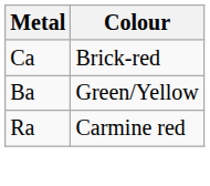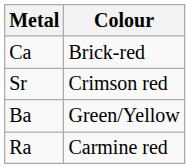 <table class="wikitable">
 <tr>
 <th><strong>Metal</strong></th>
 <th><strong>Colour</strong></th>
 </tr>
 <tr>
 <td>Ca</td>
 <td>Brick-red</td>
 </tr>
 <tr>
+<td>Sr</td>
+<td>Crimson red</td>
+</tr>
+<tr>
 <td>Ba</td>
 <td>Green/Yellow</td>
 </tr>
 <tr>
 <td>Ra</td>
 <td>Carmine red</td>
 </tr>
 </table>
